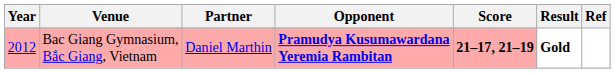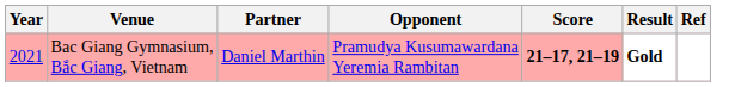 <table class="sortable wikitable" style="font-size: 90%">
 <tr>
 <th>Year</th>
 <th>Venue</th>
 <th>Partner</th>
 <th>Opponent</th>
 <th>Score</th>
 <th>Result</th>
 <th>Ref</th>
 </tr>
 <tr style="background:#FFAAAA">
-<td align="center"><a href='#'>2012</a></td>
+<td align="center"><a href='#'>2021</a></td>
 <td align="left">Bac Giang Gymnasium,<br><a href='#'>Bắc Giang</a>, Vietnam</td>
 <td align="left"> <a href='#'>Daniel Marthin</a></td>
-<td align="left"><strong> <a href='#'>Pramudya Kusumawardana</a><br> <a href='#'>Yeremia Rambitan</a></strong></td>
+<td align="left"> <a href='#'>Pramudya Kusumawardana</a><br> <a href='#'>Yeremia Rambitan</a></td>
 <td align="left"><strong>21–17, 21–19</strong></td>
 <td style="text-align:left; background:white"> <strong>Gold</strong></td>
 <td style="text-align:center; background:white"></td>
 </tr>
 </table>
